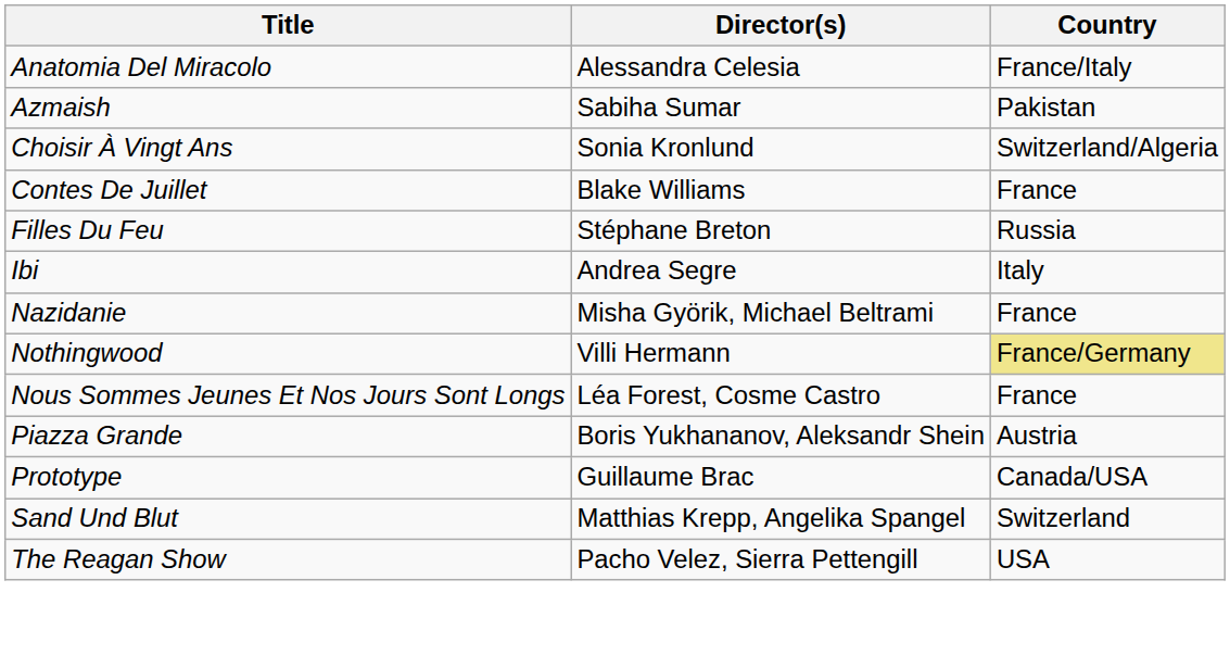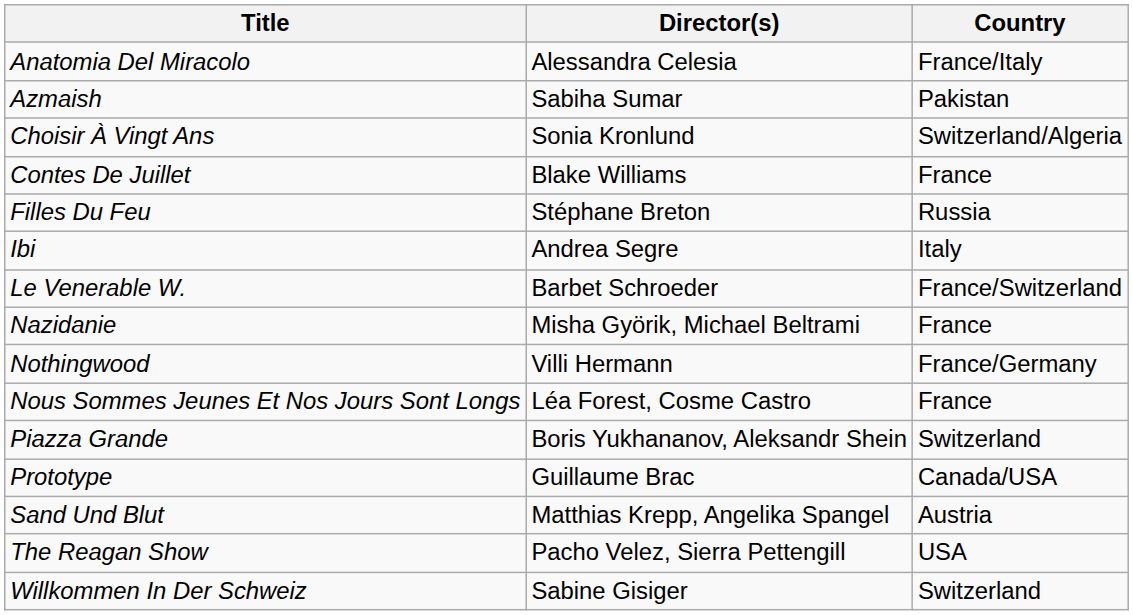 <table class="wikitable sortable">
 <tr>
 <th>Title</th>
 <th>Director(s)</th>
 <th>Country</th>
 </tr>
 <tr>
 <td><em>Anatomia Del Miracolo</em></td>
 <td>Alessandra Celesia</td>
 <td>France/Italy</td>
 </tr>
 <tr>
 <td><em>Azmaish</em></td>
 <td>Sabiha Sumar</td>
 <td>Pakistan</td>
 </tr>
 <tr>
 <td><em>Choisir À Vingt Ans</em></td>
 <td>Sonia Kronlund</td>
 <td>Switzerland/Algeria</td>
 </tr>
 <tr>
 <td><em>Contes De Juillet</em></td>
 <td>Blake Williams</td>
 <td>France</td>
 </tr>
 <tr>
 <td><em>Filles Du Feu</em></td>
 <td>Stéphane Breton</td>
 <td>Russia</td>
 </tr>
 <tr>
 <td><em>Ibi</em></td>
 <td>Andrea Segre</td>
 <td>Italy</td>
 </tr>
 <tr>
+<td><em>Le Venerable W.</em></td>
+<td>Barbet Schroeder</td>
+<td>France/Switzerland</td>
+</tr>
+<tr>
 <td><em>Nazidanie</em></td>
 <td>Misha Györik, Michael Beltrami</td>
 <td>France</td>
 </tr>
 <tr>
 <td><em>Nothingwood</em></td>
 <td>Villi Hermann</td>
-<td style="background: khaki;">France/Germany</td>
+<td>France/Germany</td>
 </tr>
 <tr>
 <td><em>Nous Sommes Jeunes Et Nos Jours Sont Longs</em></td>
 <td>Léa Forest, Cosme Castro</td>
 <td>France</td>
 </tr>
 <tr>
 <td><em>Piazza Grande</em></td>
 <td>Boris Yukhananov, Aleksandr Shein</td>
-<td>Austria</td>
+<td>Switzerland</td>
 </tr>
 <tr>
 <td><em>Prototype</em></td>
 <td>Guillaume Brac</td>
 <td>Canada/USA</td>
 </tr>
 <tr>
 <td><em>Sand Und Blut</em></td>
 <td>Matthias Krepp, Angelika Spangel</td>
-<td>Switzerland</td>
+<td>Austria</td>
 </tr>
 <tr>
 <td><em>The Reagan Show</em></td>
 <td>Pacho Velez, Sierra Pettengill</td>
 <td>USA</td>
 </tr>
+<tr>
+<td><em>Willkommen In Der Schweiz</em></td>
+<td>Sabine Gisiger</td>
+<td>Switzerland</td>
+</tr>
 </table>
